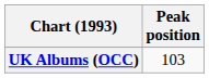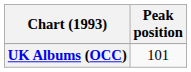 <table class="wikitable sortable plainrowheaders" style="text-align:center">
 <tr>
 <th scope="col">Chart (1993)</th>
 <th scope="col">Peak<br>position</th>
 </tr>
 <tr>
 </tr>
 <tr>
 </tr>
 <tr>
 </tr>
 <tr>
 <th scope="row"><a href='#'>UK Albums</a> (<a href='#'>OCC</a>)</th>
-<td>103</td>
+<td>101</td>
 </tr>
 </table>
